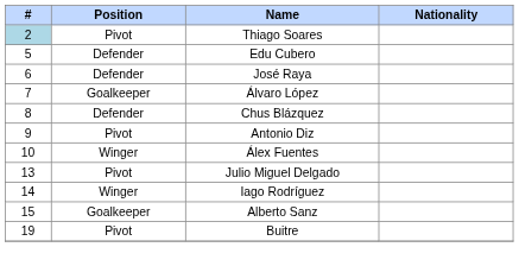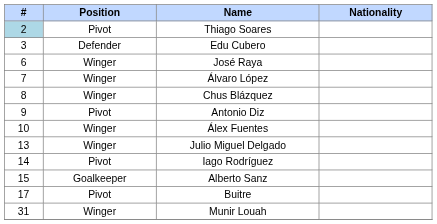 <table border=1 style="border-collapse:collapse; font-size:90%;" cellpadding=3 cellspacing=0 width=30%>
 <tr bgcolor=#C1D8FF>
 <th width=2%>#</th>
 <th width=5%>Position</th>
 <th width=10%>Name</th>
 <th width=5%>Nationality</th>
 </tr>
 <tr align=center>
 <td style="background: lightblue;">2</td>
 <td>Pivot</td>
 <td>Thiago Soares</td>
 <td></td>
 </tr>
 <tr align=center>
-<td>5</td>
+<td>3</td>
 <td>Defender</td>
 <td>Edu Cubero</td>
 <td></td>
 </tr>
 <tr align=center>
 <td>6</td>
-<td>Defender</td>
+<td>Winger</td>
 <td>José Raya</td>
 <td></td>
 </tr>
 <tr align=center>
 <td>7</td>
-<td>Goalkeeper</td>
+<td>Winger</td>
 <td>Álvaro López</td>
 <td></td>
 </tr>
 <tr align=center>
 <td>8</td>
-<td>Defender</td>
+<td>Winger</td>
 <td>Chus Blázquez</td>
 <td></td>
 </tr>
 <tr align=center>
 <td>9</td>
 <td>Pivot</td>
 <td>Antonio Diz</td>
 <td></td>
 </tr>
 <tr align=center>
 <td>10</td>
 <td>Winger</td>
 <td>Álex Fuentes</td>
 <td></td>
 </tr>
 <tr align=center>
 <td>13</td>
-<td>Pivot</td>
+<td>Winger</td>
 <td>Julio Miguel Delgado</td>
 <td></td>
 </tr>
 <tr align=center>
 <td>14</td>
-<td>Winger</td>
+<td>Pivot</td>
 <td>Iago Rodríguez</td>
 <td></td>
 </tr>
 <tr align=center>
 <td>15</td>
 <td>Goalkeeper</td>
 <td>Alberto Sanz</td>
 <td></td>
 </tr>
 <tr align=center>
-<td>19</td>
+<td>17</td>
 <td>Pivot</td>
 <td>Buitre</td>
 <td></td>
 </tr>
 <tr align=center>
+<td>31</td>
+<td>Winger</td>
+<td>Munir Louah</td>
+<td></td>
+</tr>
+<tr align=center>
 </tr>
 </table>
